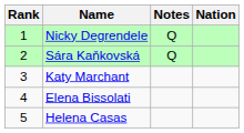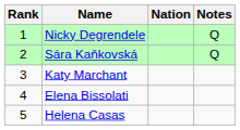 <table class="wikitable sortable" style="text-align:center">
 <tr>
 <th>Rank</th>
 <th>Name</th>
+<th>Nation</th>
 <th>Notes</th>
-<th>Nation</th>
 </tr>
 <tr bgcolor=bbffbb>
 <td>1</td>
 <td align=left><a href='#'>Nicky Degrendele</a></td>
+<td align=left></td>
 <td>Q</td>
-<td align=left></td>
 </tr>
 <tr bgcolor=bbffbb>
 <td>2</td>
 <td align=left><a href='#'>Sára Kaňkovská</a></td>
+<td align=left></td>
 <td>Q</td>
-<td align=left></td>
 </tr>
 <tr>
 <td>3</td>
 <td align=left><a href='#'>Katy Marchant</a></td>
+<td align=left></td>
 <td></td>
-<td align=left></td>
 </tr>
 <tr>
 <td>4</td>
 <td align=left><a href='#'>Elena Bissolati</a></td>
+<td align=left></td>
 <td></td>
-<td align=left></td>
 </tr>
 <tr>
 <td>5</td>
 <td align=left><a href='#'>Helena Casas</a></td>
+<td align=left></td>
 <td></td>
-<td align=left></td>
 </tr>
 </table>
